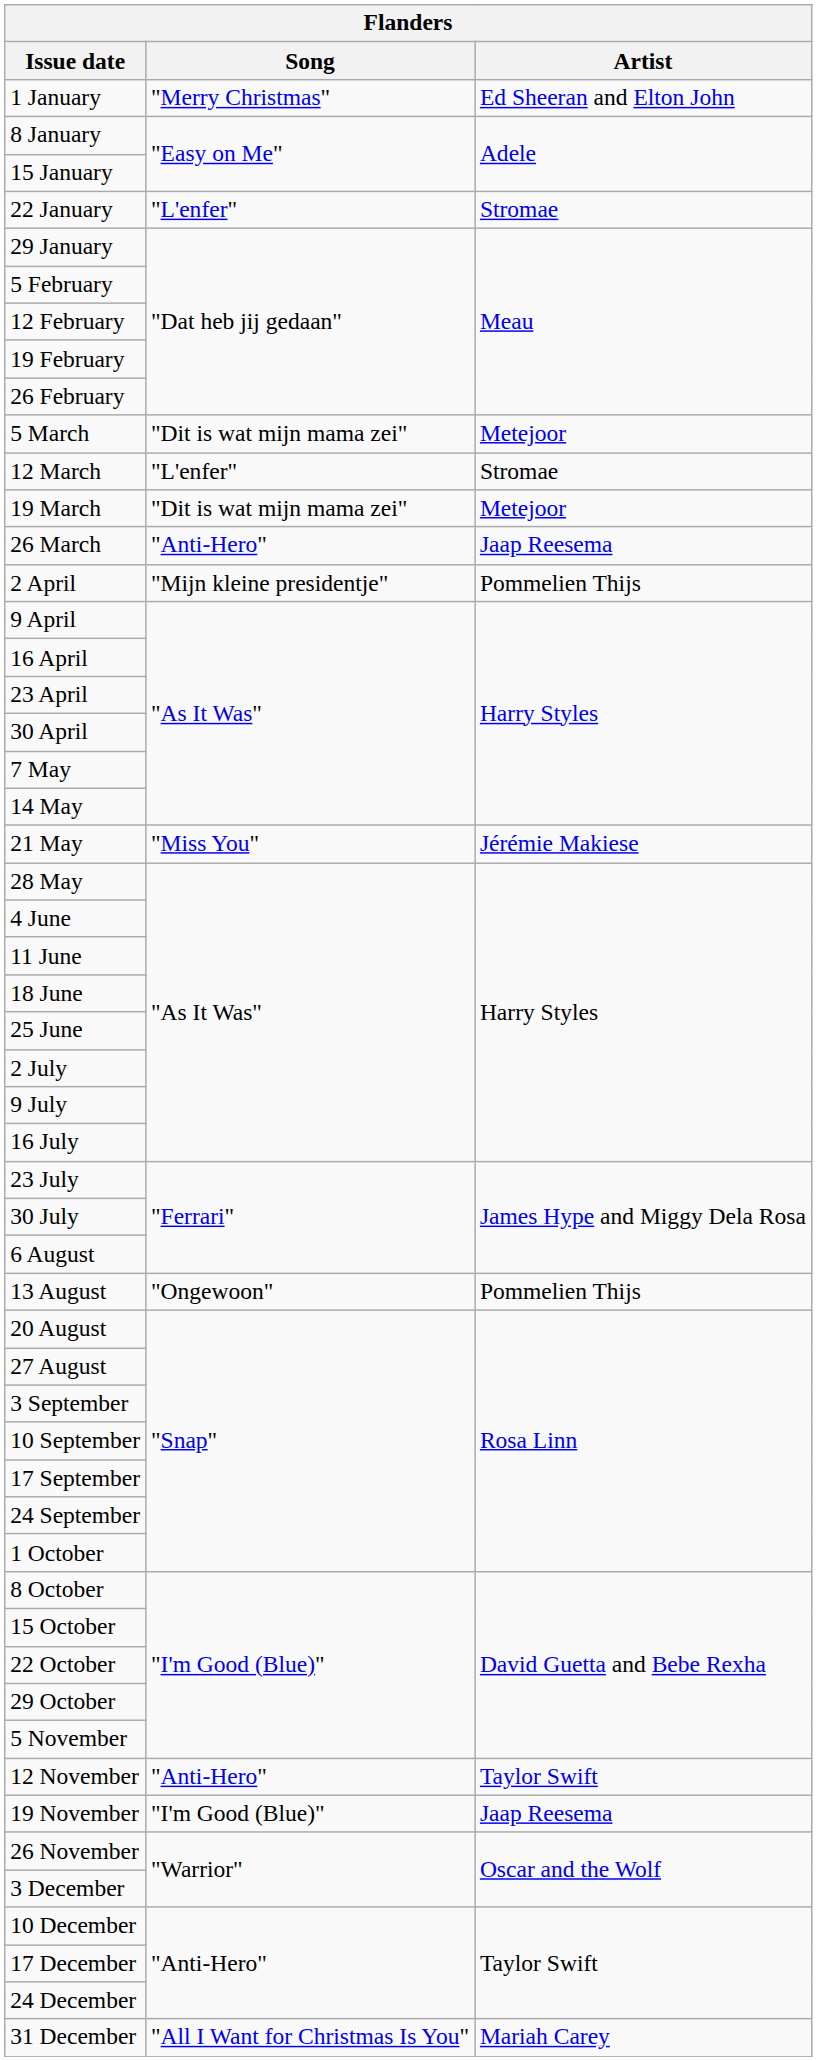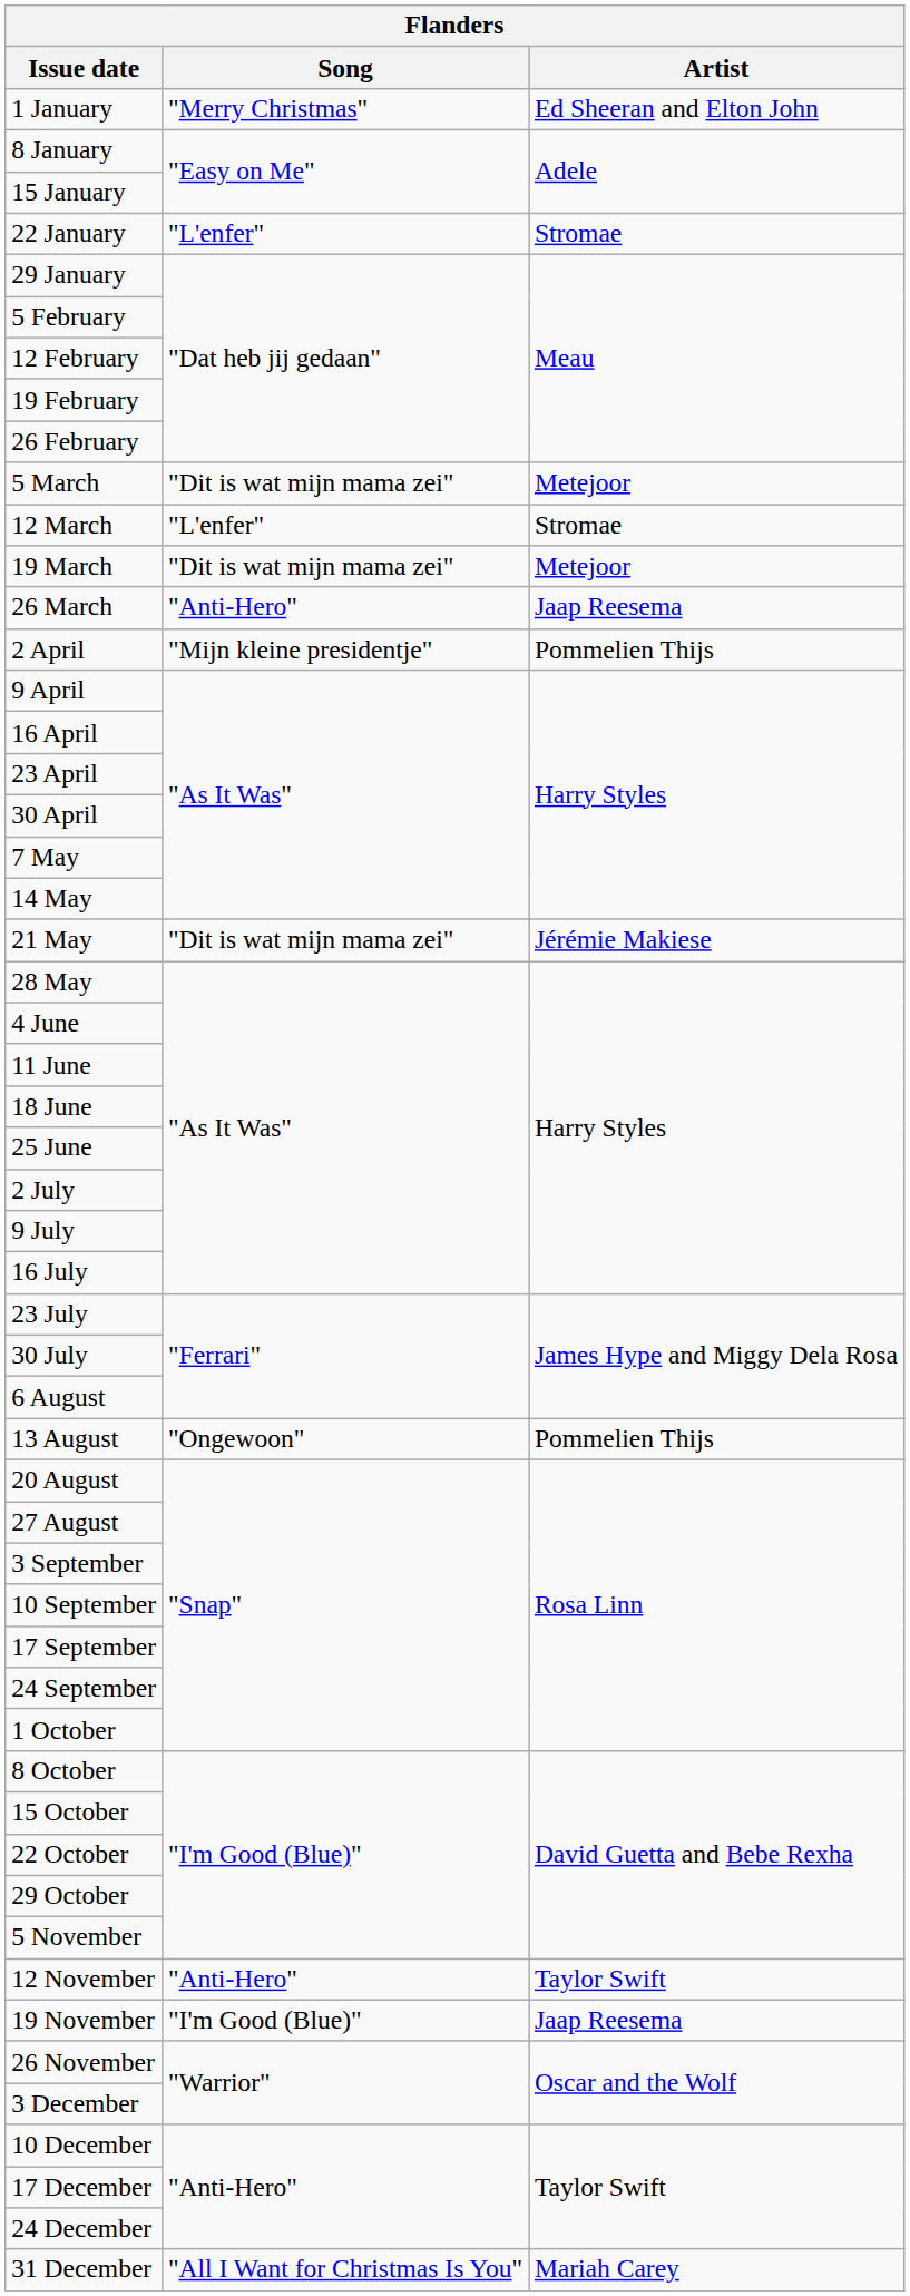 <table class="wikitable">
 <tr>
 <th colspan="4">Flanders</th>
 </tr>
 <tr>
 <th>Issue date</th>
 <th>Song</th>
 <th>Artist</th>
 </tr>
 <tr>
 <td>1 January</td>
 <td>"<a href='#'>Merry Christmas</a>"</td>
 <td><a href='#'>Ed Sheeran</a> and <a href='#'>Elton John</a></td>
 </tr>
 <tr>
 <td>8 January</td>
 <td rowspan="2">"<a href='#'>Easy on Me</a>"</td>
 <td rowspan="2"><a href='#'>Adele</a></td>
 </tr>
 <tr>
 <td>15 January</td>
 </tr>
 <tr>
 <td>22 January</td>
 <td>"<a href='#'>L'enfer</a>"</td>
 <td><a href='#'>Stromae</a></td>
 </tr>
 <tr>
 <td>29 January</td>
 <td rowspan="5">"Dat heb jij gedaan"</td>
 <td rowspan="5"><a href='#'>Meau</a></td>
 </tr>
 <tr>
 <td>5 February</td>
 </tr>
 <tr>
 <td>12 February</td>
 </tr>
 <tr>
 <td>19 February</td>
 </tr>
 <tr>
 <td>26 February</td>
 </tr>
 <tr>
 <td>5 March</td>
 <td>"Dit is wat mijn mama zei"</td>
 <td><a href='#'>Metejoor</a></td>
 </tr>
 <tr>
 <td>12 March</td>
 <td>"L'enfer"</td>
 <td>Stromae</td>
 </tr>
 <tr>
 <td>19 March</td>
 <td>"Dit is wat mijn mama zei"</td>
 <td><a href='#'>Metejoor</a></td>
 </tr>
 <tr>
 <td>26 March</td>
 <td>"<a href='#'>Anti-Hero</a>"</td>
 <td><a href='#'>Jaap Reesema</a></td>
 </tr>
 <tr>
 <td>2 April</td>
 <td>"Mijn kleine presidentje"</td>
 <td>Pommelien Thijs</td>
 </tr>
 <tr>
 <td>9 April</td>
 <td rowspan="6">"<a href='#'>As It Was</a>"</td>
 <td rowspan="6"><a href='#'>Harry Styles</a></td>
 </tr>
 <tr>
 <td>16 April</td>
 </tr>
 <tr>
 <td>23 April</td>
 </tr>
 <tr>
 <td>30 April</td>
 </tr>
 <tr>
 <td>7 May</td>
 </tr>
 <tr>
 <td>14 May</td>
 </tr>
 <tr>
 <td>21 May</td>
-<td>"<a href='#'>Miss You</a>"</td>
+<td>"Dit is wat mijn mama zei"</td>
 <td><a href='#'>Jérémie Makiese</a></td>
 </tr>
 <tr>
 <td>28 May</td>
 <td rowspan="8">"As It Was"</td>
 <td rowspan="8">Harry Styles</td>
 </tr>
 <tr>
 <td>4 June</td>
 </tr>
 <tr>
 <td>11 June</td>
 </tr>
 <tr>
 <td>18 June</td>
 </tr>
 <tr>
 <td>25 June</td>
 </tr>
 <tr>
 <td>2 July</td>
 </tr>
 <tr>
 <td>9 July</td>
 </tr>
 <tr>
 <td>16 July</td>
 </tr>
 <tr>
 <td>23 July</td>
 <td rowspan="3">"<a href='#'>Ferrari</a>"</td>
 <td rowspan="3"><a href='#'>James Hype</a> and Miggy Dela Rosa</td>
 </tr>
 <tr>
 <td>30 July</td>
 </tr>
 <tr>
 <td>6 August</td>
 </tr>
 <tr>
 <td>13 August</td>
 <td>"Ongewoon"</td>
 <td>Pommelien Thijs</td>
 </tr>
 <tr>
 <td>20 August</td>
 <td rowspan="7">"<a href='#'>Snap</a>"</td>
 <td rowspan="7"><a href='#'>Rosa Linn</a></td>
 </tr>
 <tr>
 <td>27 August</td>
 </tr>
 <tr>
 <td>3 September</td>
 </tr>
 <tr>
 <td>10 September</td>
 </tr>
 <tr>
 <td>17 September</td>
 </tr>
 <tr>
 <td>24 September</td>
 </tr>
 <tr>
 <td>1 October</td>
 </tr>
 <tr>
 <td>8 October</td>
 <td rowspan="5">"<a href='#'>I'm Good (Blue)</a>"</td>
 <td rowspan="5"><a href='#'>David Guetta</a> and <a href='#'>Bebe Rexha</a></td>
 </tr>
 <tr>
 <td>15 October</td>
 </tr>
 <tr>
 <td>22 October</td>
 </tr>
 <tr>
 <td>29 October</td>
 </tr>
 <tr>
 <td>5 November</td>
 </tr>
 <tr>
 <td>12 November</td>
 <td>"<a href='#'>Anti-Hero</a>"</td>
 <td><a href='#'>Taylor Swift</a></td>
 </tr>
 <tr>
 <td>19 November</td>
 <td>"I'm Good (Blue)"</td>
 <td><a href='#'>Jaap Reesema</a></td>
 </tr>
 <tr>
 <td>26 November</td>
 <td rowspan="2">"Warrior"</td>
 <td rowspan="2"><a href='#'>Oscar and the Wolf</a></td>
 </tr>
 <tr>
 <td>3 December</td>
 </tr>
 <tr>
 <td>10 December</td>
 <td rowspan="3">"Anti-Hero"</td>
 <td rowspan="3">Taylor Swift</td>
 </tr>
 <tr>
 <td>17 December</td>
 </tr>
 <tr>
 <td>24 December</td>
 </tr>
 <tr>
 <td>31 December</td>
 <td>"<a href='#'>All I Want for Christmas Is You</a>"</td>
 <td><a href='#'>Mariah Carey</a></td>
 </tr>
 </table>
